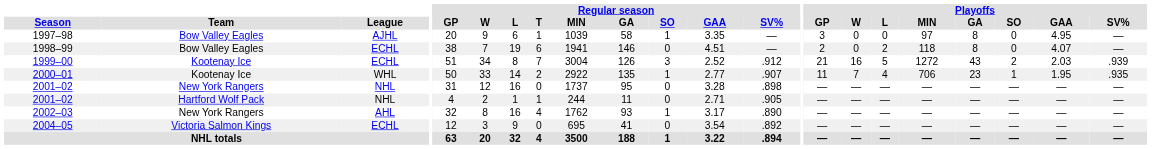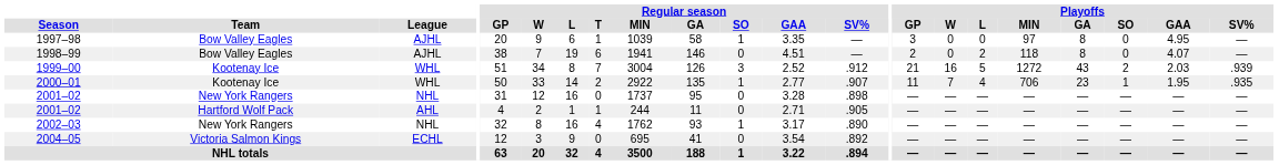 <table border="0" cellpadding="1" cellspacing="0" style="width:90%; text-align:center;">
 <tr bgcolor="#e0e0e0">
 <th colspan="3" bgcolor="#ffffff"></th>
 <th rowspan="99" bgcolor="#ffffff"></th>
 <th colspan="9" bgcolor="#e0e0e0"><a href='#'>Regular season</a></th>
 <th rowspan="99" bgcolor="#ffffff"></th>
 <th colspan="8" bgcolor="#e0e0e0"><a href='#'>Playoffs</a></th>
 </tr>
 <tr bgcolor="#e0e0e0">
 <th><a href='#'>Season</a></th>
 <th>Team</th>
 <th>League</th>
 <th>GP</th>
 <th>W</th>
 <th>L</th>
 <th>T</th>
 <th>MIN</th>
 <th>GA</th>
 <th><a href='#'>SO</a></th>
 <th><a href='#'>GAA</a></th>
 <th><a href='#'>SV%</a></th>
 <th>GP</th>
 <th>W</th>
 <th>L</th>
 <th>MIN</th>
 <th>GA</th>
 <th>SO</th>
 <th>GAA</th>
 <th>SV%</th>
 </tr>
 <tr>
 <td>1997–98</td>
 <td><a href='#'>Bow Valley Eagles</a></td>
 <td><a href='#'>AJHL</a></td>
 <td>20</td>
 <td>9</td>
 <td>6</td>
 <td>1</td>
 <td>1039</td>
 <td>58</td>
 <td>1</td>
 <td>3.35</td>
 <td>—</td>
 <td>3</td>
 <td>0</td>
 <td>0</td>
 <td>97</td>
 <td>8</td>
 <td>0</td>
 <td>4.95</td>
 <td>—</td>
 </tr>
 <tr bgcolor="#f0f0f0">
 <td>1998–99</td>
 <td>Bow Valley Eagles</td>
-<td><a href='#'>ECHL</a></td>
+<td>AJHL</td>
 <td>38</td>
 <td>7</td>
 <td>19</td>
 <td>6</td>
 <td>1941</td>
 <td>146</td>
 <td>0</td>
 <td>4.51</td>
 <td>—</td>
 <td>2</td>
 <td>0</td>
 <td>2</td>
 <td>118</td>
 <td>8</td>
 <td>0</td>
 <td>4.07</td>
 <td>—</td>
 </tr>
 <tr>
 <td><a href='#'>1999–00</a></td>
 <td><a href='#'>Kootenay Ice</a></td>
-<td><a href='#'>ECHL</a></td>
+<td><a href='#'>WHL</a></td>
 <td>51</td>
 <td>34</td>
 <td>8</td>
 <td>7</td>
 <td>3004</td>
 <td>126</td>
 <td>3</td>
 <td>2.52</td>
 <td>.912</td>
 <td>21</td>
 <td>16</td>
 <td>5</td>
 <td>1272</td>
 <td>43</td>
 <td>2</td>
 <td>2.03</td>
 <td>.939</td>
 </tr>
 <tr bgcolor="#f0f0f0">
 <td><a href='#'>2000–01</a></td>
 <td>Kootenay Ice</td>
 <td>WHL</td>
 <td>50</td>
 <td>33</td>
 <td>14</td>
 <td>2</td>
 <td>2922</td>
 <td>135</td>
 <td>1</td>
 <td>2.77</td>
 <td>.907</td>
 <td>11</td>
 <td>7</td>
 <td>4</td>
 <td>706</td>
 <td>23</td>
 <td>1</td>
 <td>1.95</td>
 <td>.935</td>
 </tr>
 <tr>
 <td><a href='#'>2001–02</a></td>
 <td><a href='#'>New York Rangers</a></td>
 <td><a href='#'>NHL</a></td>
 <td>31</td>
 <td>12</td>
 <td>16</td>
 <td>0</td>
 <td>1737</td>
 <td>95</td>
 <td>0</td>
 <td>3.28</td>
 <td>.898</td>
 <td>—</td>
 <td>—</td>
 <td>—</td>
 <td>—</td>
 <td>—</td>
 <td>—</td>
 <td>—</td>
 <td>—</td>
 </tr>
 <tr bgcolor="#f0f0f0">
 <td><a href='#'>2001–02</a></td>
 <td><a href='#'>Hartford Wolf Pack</a></td>
-<td>NHL</td>
+<td><a href='#'>AHL</a></td>
 <td>4</td>
 <td>2</td>
 <td>1</td>
 <td>1</td>
 <td>244</td>
 <td>11</td>
 <td>0</td>
 <td>2.71</td>
 <td>.905</td>
 <td>—</td>
 <td>—</td>
 <td>—</td>
 <td>—</td>
 <td>—</td>
 <td>—</td>
 <td>—</td>
 <td>—</td>
 </tr>
 <tr>
 <td><a href='#'>2002–03</a></td>
 <td>New York Rangers</td>
-<td><a href='#'>AHL</a></td>
+<td>NHL</td>
 <td>32</td>
 <td>8</td>
 <td>16</td>
 <td>4</td>
 <td>1762</td>
 <td>93</td>
 <td>1</td>
 <td>3.17</td>
 <td>.890</td>
 <td>—</td>
 <td>—</td>
 <td>—</td>
 <td>—</td>
 <td>—</td>
 <td>—</td>
 <td>—</td>
 <td>—</td>
 </tr>
 <tr bgcolor="#f0f0f0">
 <td><a href='#'>2004–05</a></td>
 <td><a href='#'>Victoria Salmon Kings</a></td>
 <td><a href='#'>ECHL</a></td>
 <td>12</td>
 <td>3</td>
 <td>9</td>
 <td>0</td>
 <td>695</td>
 <td>41</td>
 <td>0</td>
 <td>3.54</td>
 <td>.892</td>
 <td>—</td>
 <td>—</td>
 <td>—</td>
 <td>—</td>
 <td>—</td>
 <td>—</td>
 <td>—</td>
 <td>—</td>
 </tr>
 <tr bgcolor="#e0e0e0">
 <th colspan=3>NHL totals</th>
 <th>63</th>
 <th>20</th>
 <th>32</th>
 <th>4</th>
 <th>3500</th>
 <th>188</th>
 <th>1</th>
 <th>3.22</th>
 <th>.894</th>
 <th>—</th>
 <th>—</th>
 <th>—</th>
 <th>—</th>
 <th>—</th>
 <th>—</th>
 <th>—</th>
 <th>—</th>
 </tr>
 </table>
